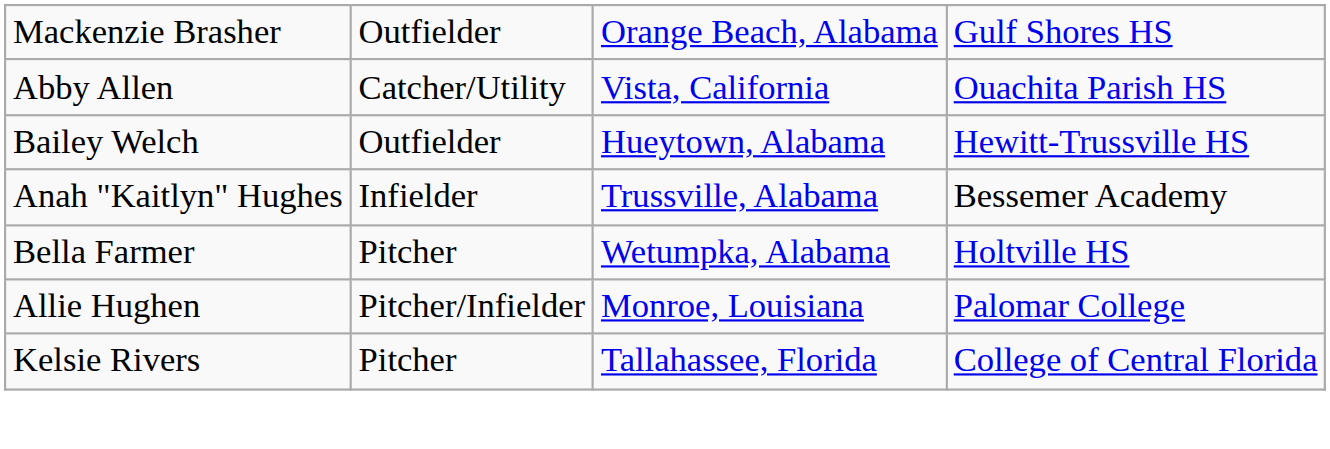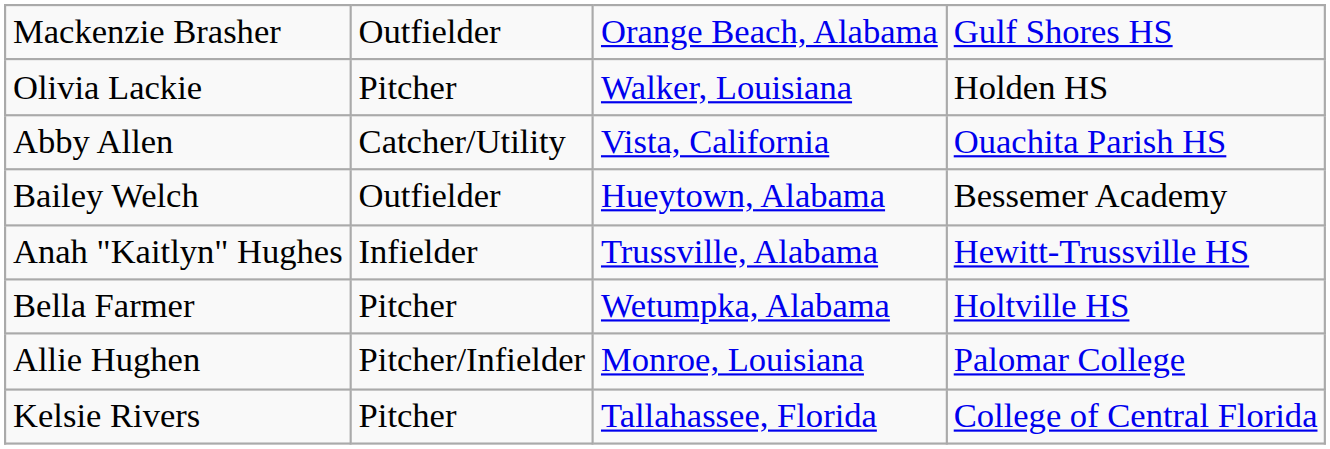 <table class="wikitable">
 <tr>
 <td>Mackenzie Brasher</td>
 <td>Outfielder</td>
 <td><a href='#'>Orange Beach, Alabama</a></td>
 <td><a href='#'>Gulf Shores HS</a></td>
+</tr>
+<tr>
+<td>Olivia Lackie</td>
+<td>Pitcher</td>
+<td><a href='#'>Walker, Louisiana</a></td>
+<td>Holden HS</td>
 </tr>
 <tr>
 <td>Abby Allen</td>
 <td>Catcher/Utility</td>
 <td><a href='#'>Vista, California</a></td>
 <td><a href='#'>Ouachita Parish HS</a></td>
 </tr>
 <tr>
 <td>Bailey Welch</td>
 <td>Outfielder</td>
 <td><a href='#'>Hueytown, Alabama</a></td>
-<td><a href='#'>Hewitt-Trussville HS</a></td>
+<td>Bessemer Academy</td>
 </tr>
 <tr>
 <td>Anah "Kaitlyn" Hughes</td>
 <td>Infielder</td>
 <td><a href='#'>Trussville, Alabama</a></td>
-<td>Bessemer Academy</td>
+<td><a href='#'>Hewitt-Trussville HS</a></td>
 </tr>
 <tr>
 <td>Bella Farmer</td>
 <td>Pitcher</td>
 <td><a href='#'>Wetumpka, Alabama</a></td>
 <td><a href='#'>Holtville HS</a></td>
 </tr>
 <tr>
 <td>Allie Hughen</td>
 <td>Pitcher/Infielder</td>
 <td><a href='#'>Monroe, Louisiana</a></td>
 <td><a href='#'>Palomar College</a></td>
 </tr>
 <tr>
 <td>Kelsie Rivers</td>
 <td>Pitcher</td>
 <td><a href='#'>Tallahassee, Florida</a></td>
 <td><a href='#'>College of Central Florida</a></td>
 </tr>
 </table>
